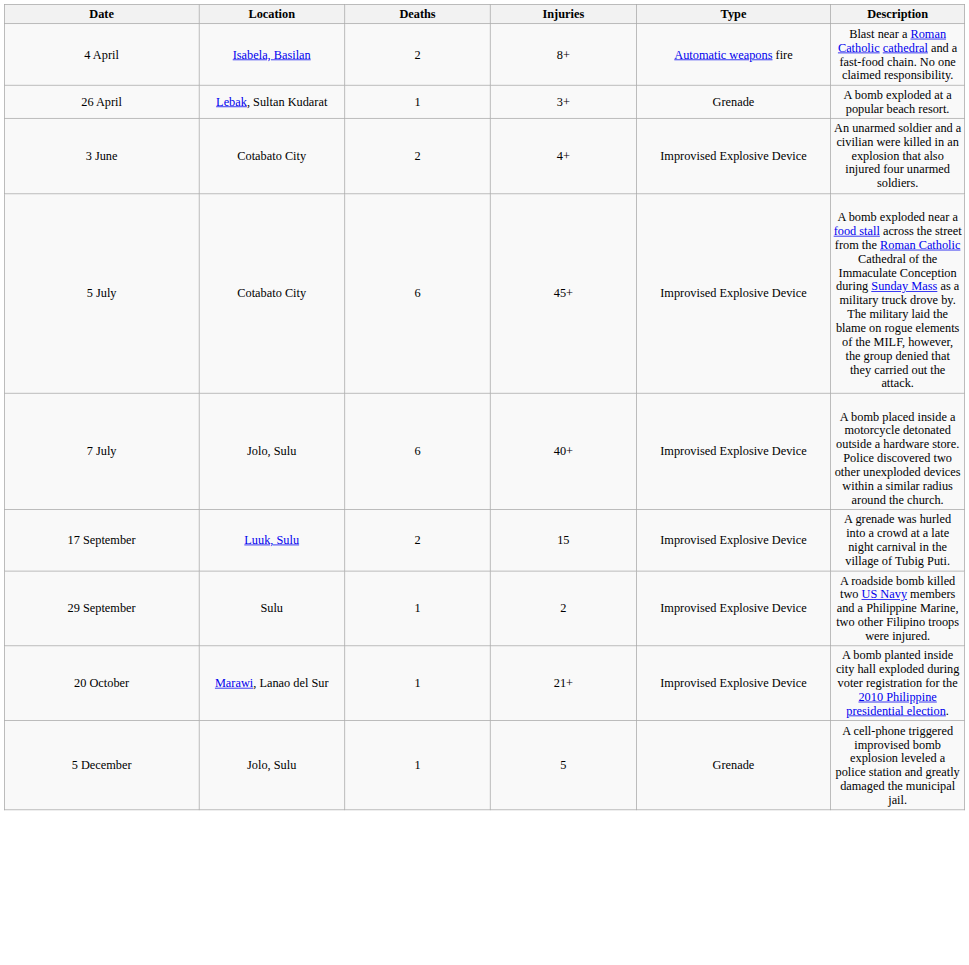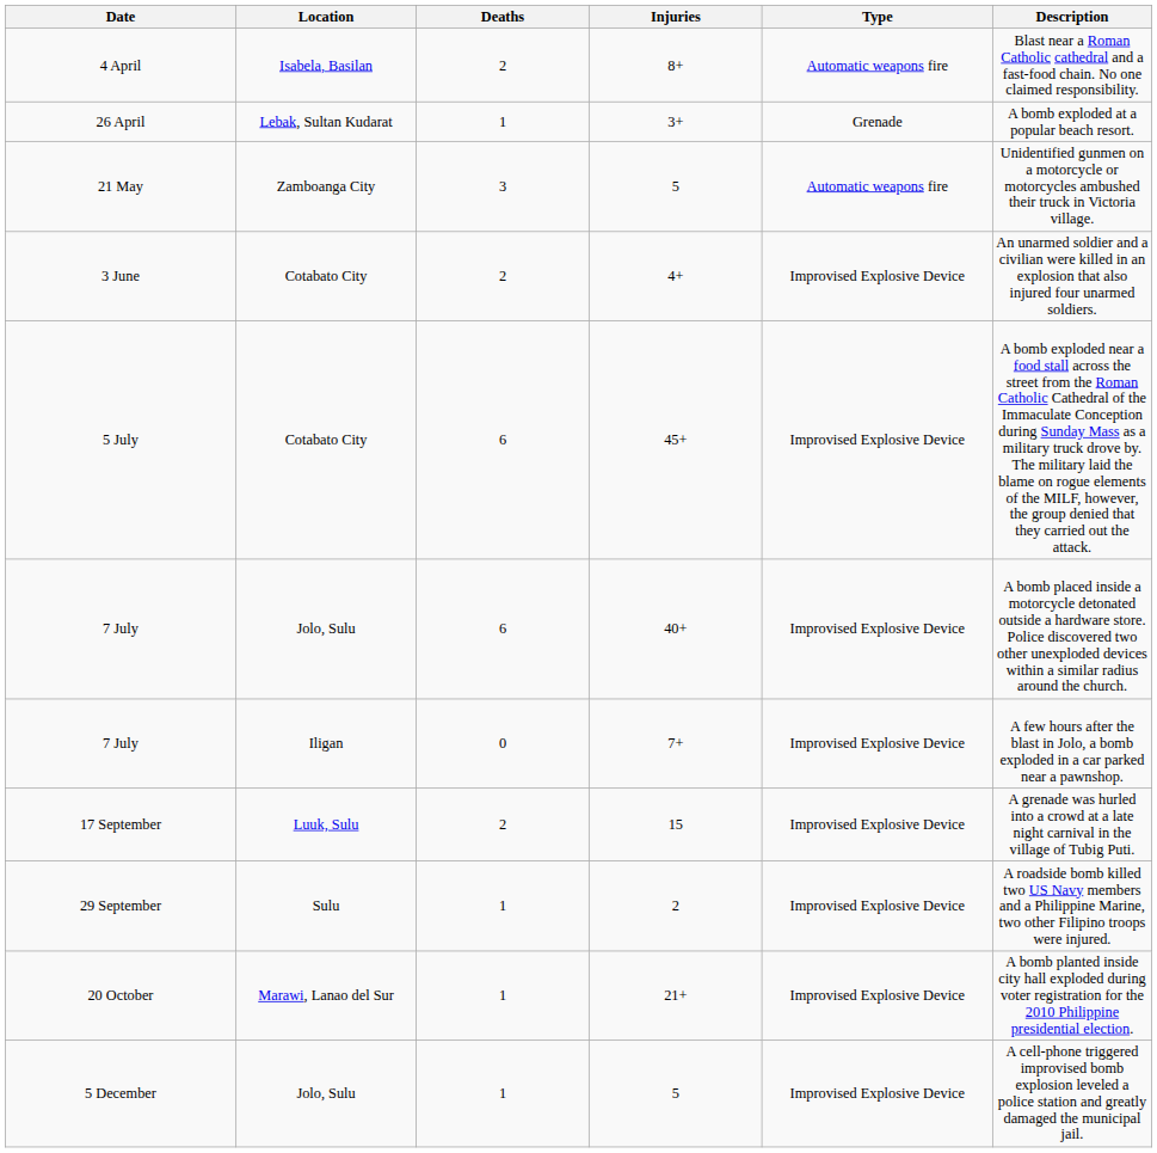 <table class="wikitable sortable" style="text-align: center;">
 <tr>
 <th width="8%">Date</th>
 <th width="6%">Location</th>
 <th width="6%">Deaths</th>
 <th width="6%">Injuries</th>
 <th width="8%">Type</th>
 <th width="4%">Description</th>
 </tr>
 <tr>
 <td>4 April</td>
 <td><a href='#'>Isabela, Basilan</a></td>
 <td>2</td>
 <td>8+</td>
 <td><a href='#'>Automatic weapons</a> fire</td>
 <td>Blast near a <a href='#'>Roman Catholic</a> <a href='#'>cathedral</a> and a fast-food chain. No one claimed responsibility.</td>
 </tr>
 <tr>
 <td>26 April</td>
 <td><a href='#'>Lebak</a>, Sultan Kudarat</td>
 <td>1</td>
 <td>3+</td>
 <td>Grenade</td>
 <td>A bomb exploded at a popular beach resort.</td>
 </tr>
 <tr>
+<td>21 May</td>
+<td>Zamboanga City</td>
+<td>3</td>
+<td>5</td>
+<td><a href='#'>Automatic weapons</a> fire</td>
+<td>Unidentified gunmen on a motorcycle or motorcycles ambushed their truck in Victoria village.</td>
+</tr>
+<tr>
 <td>3 June</td>
 <td>Cotabato City</td>
 <td>2</td>
 <td>4+</td>
 <td>Improvised Explosive Device</td>
 <td>An unarmed soldier and a civilian were killed in an explosion that also injured four unarmed soldiers.</td>
 </tr>
 <tr>
 <td>5 July</td>
 <td>Cotabato City</td>
 <td>6</td>
 <td>45+</td>
 <td>Improvised Explosive Device</td>
 <td><br>A bomb exploded near a <a href='#'>food stall</a> across the street from the <a href='#'>Roman Catholic</a> Cathedral of the Immaculate Conception during <a href='#'>Sunday Mass</a> as a military truck drove by. The military laid the blame on rogue elements of the MILF, however, the group denied that they carried out the attack.</td>
 </tr>
 <tr>
 <td>7 July</td>
 <td>Jolo, Sulu</td>
 <td>6</td>
 <td>40+</td>
 <td>Improvised Explosive Device</td>
 <td><br>A bomb placed inside a motorcycle detonated outside a hardware store. Police discovered two other unexploded devices within a similar radius around the church.</td>
+</tr>
+<tr>
+<td>7 July</td>
+<td>Iligan</td>
+<td>0</td>
+<td>7+</td>
+<td>Improvised Explosive Device</td>
+<td><br>A few hours after the blast in Jolo, a bomb exploded in a car parked near a pawnshop.</td>
 </tr>
 <tr>
 <td>17 September</td>
 <td><a href='#'>Luuk, Sulu</a></td>
 <td>2</td>
 <td>15</td>
 <td>Improvised Explosive Device</td>
 <td>A grenade was hurled into a crowd at a late night carnival in the village of Tubig Puti.</td>
 </tr>
 <tr>
 <td>29 September</td>
 <td>Sulu</td>
 <td>1</td>
 <td>2</td>
 <td>Improvised Explosive Device</td>
 <td>A roadside bomb killed two <a href='#'>US Navy</a> members and a Philippine Marine, two other Filipino troops were injured.</td>
 </tr>
 <tr>
 <td>20 October</td>
 <td><a href='#'>Marawi</a>, Lanao del Sur</td>
 <td>1</td>
 <td>21+</td>
 <td>Improvised Explosive Device</td>
 <td>A bomb planted inside city hall exploded during voter registration for the <a href='#'>2010 Philippine presidential election</a>.</td>
 </tr>
 <tr>
 <td>5 December</td>
 <td>Jolo, Sulu</td>
 <td>1</td>
 <td>5</td>
-<td>Grenade</td>
+<td>Improvised Explosive Device</td>
 <td>A cell-phone triggered improvised bomb explosion leveled a police station and greatly damaged the municipal jail.</td>
 </tr>
 </table>
